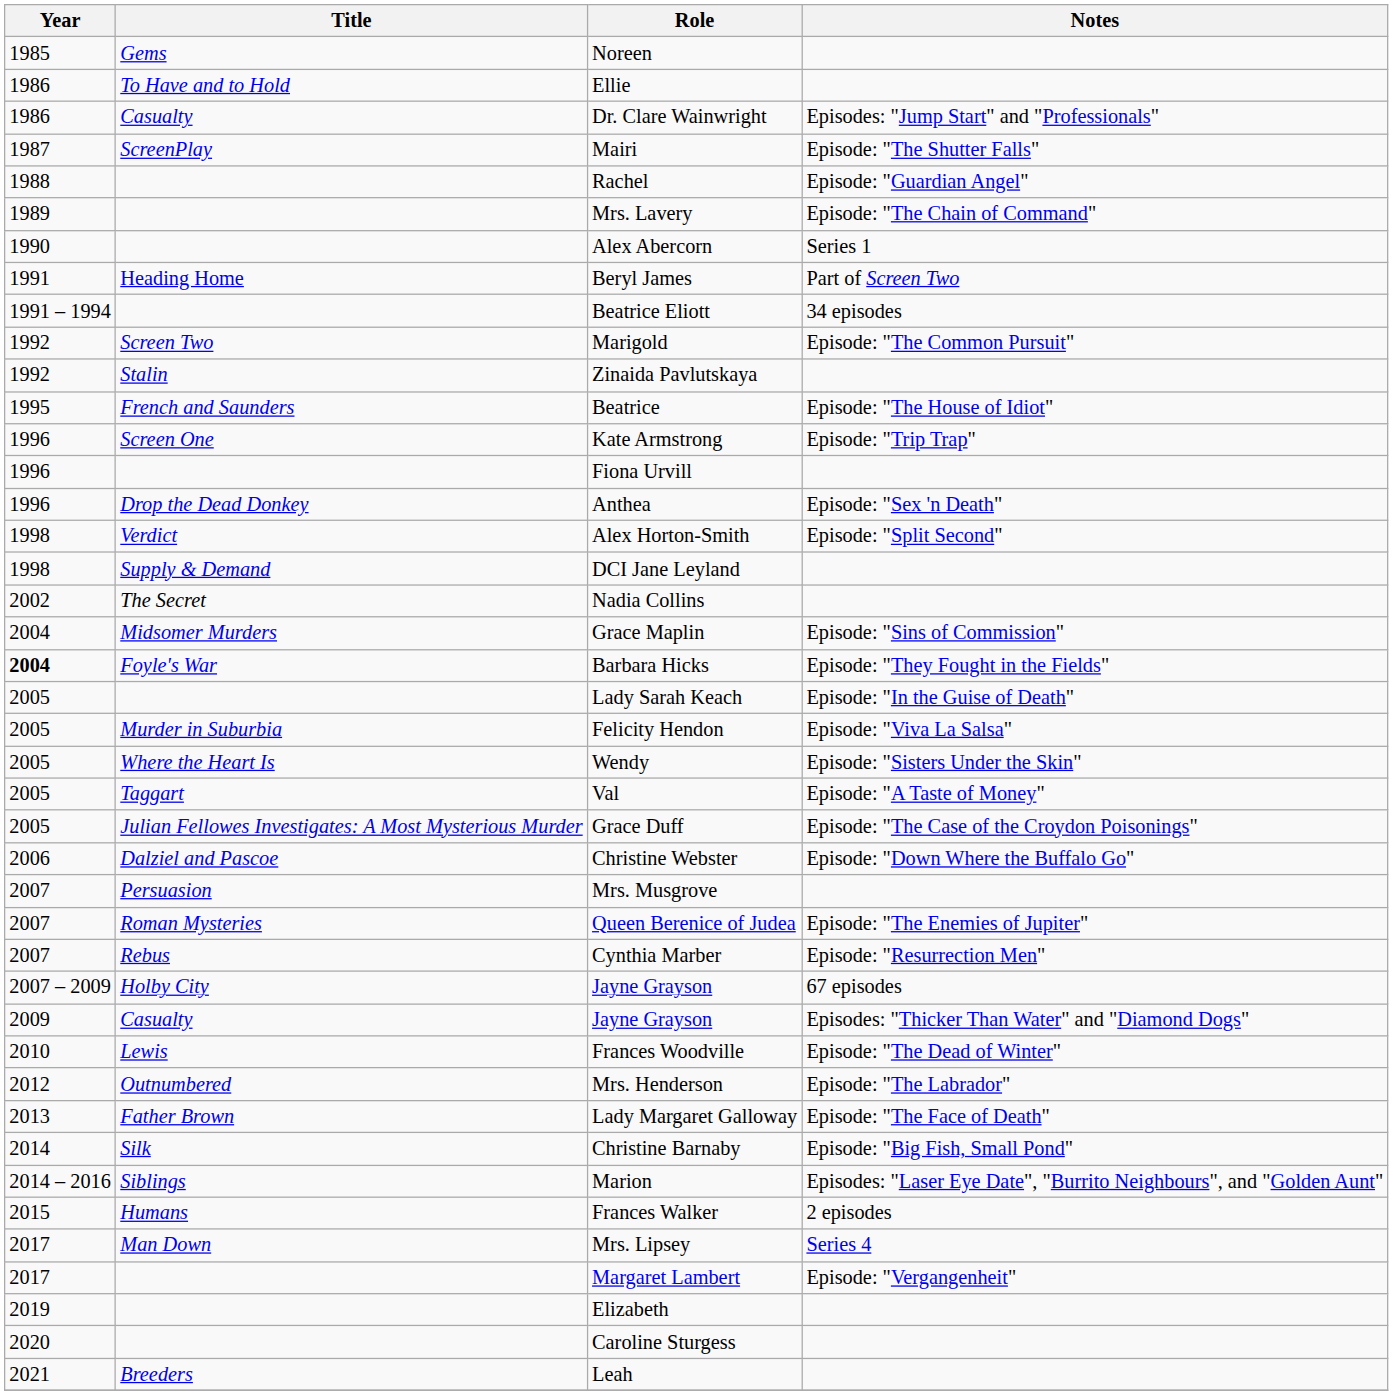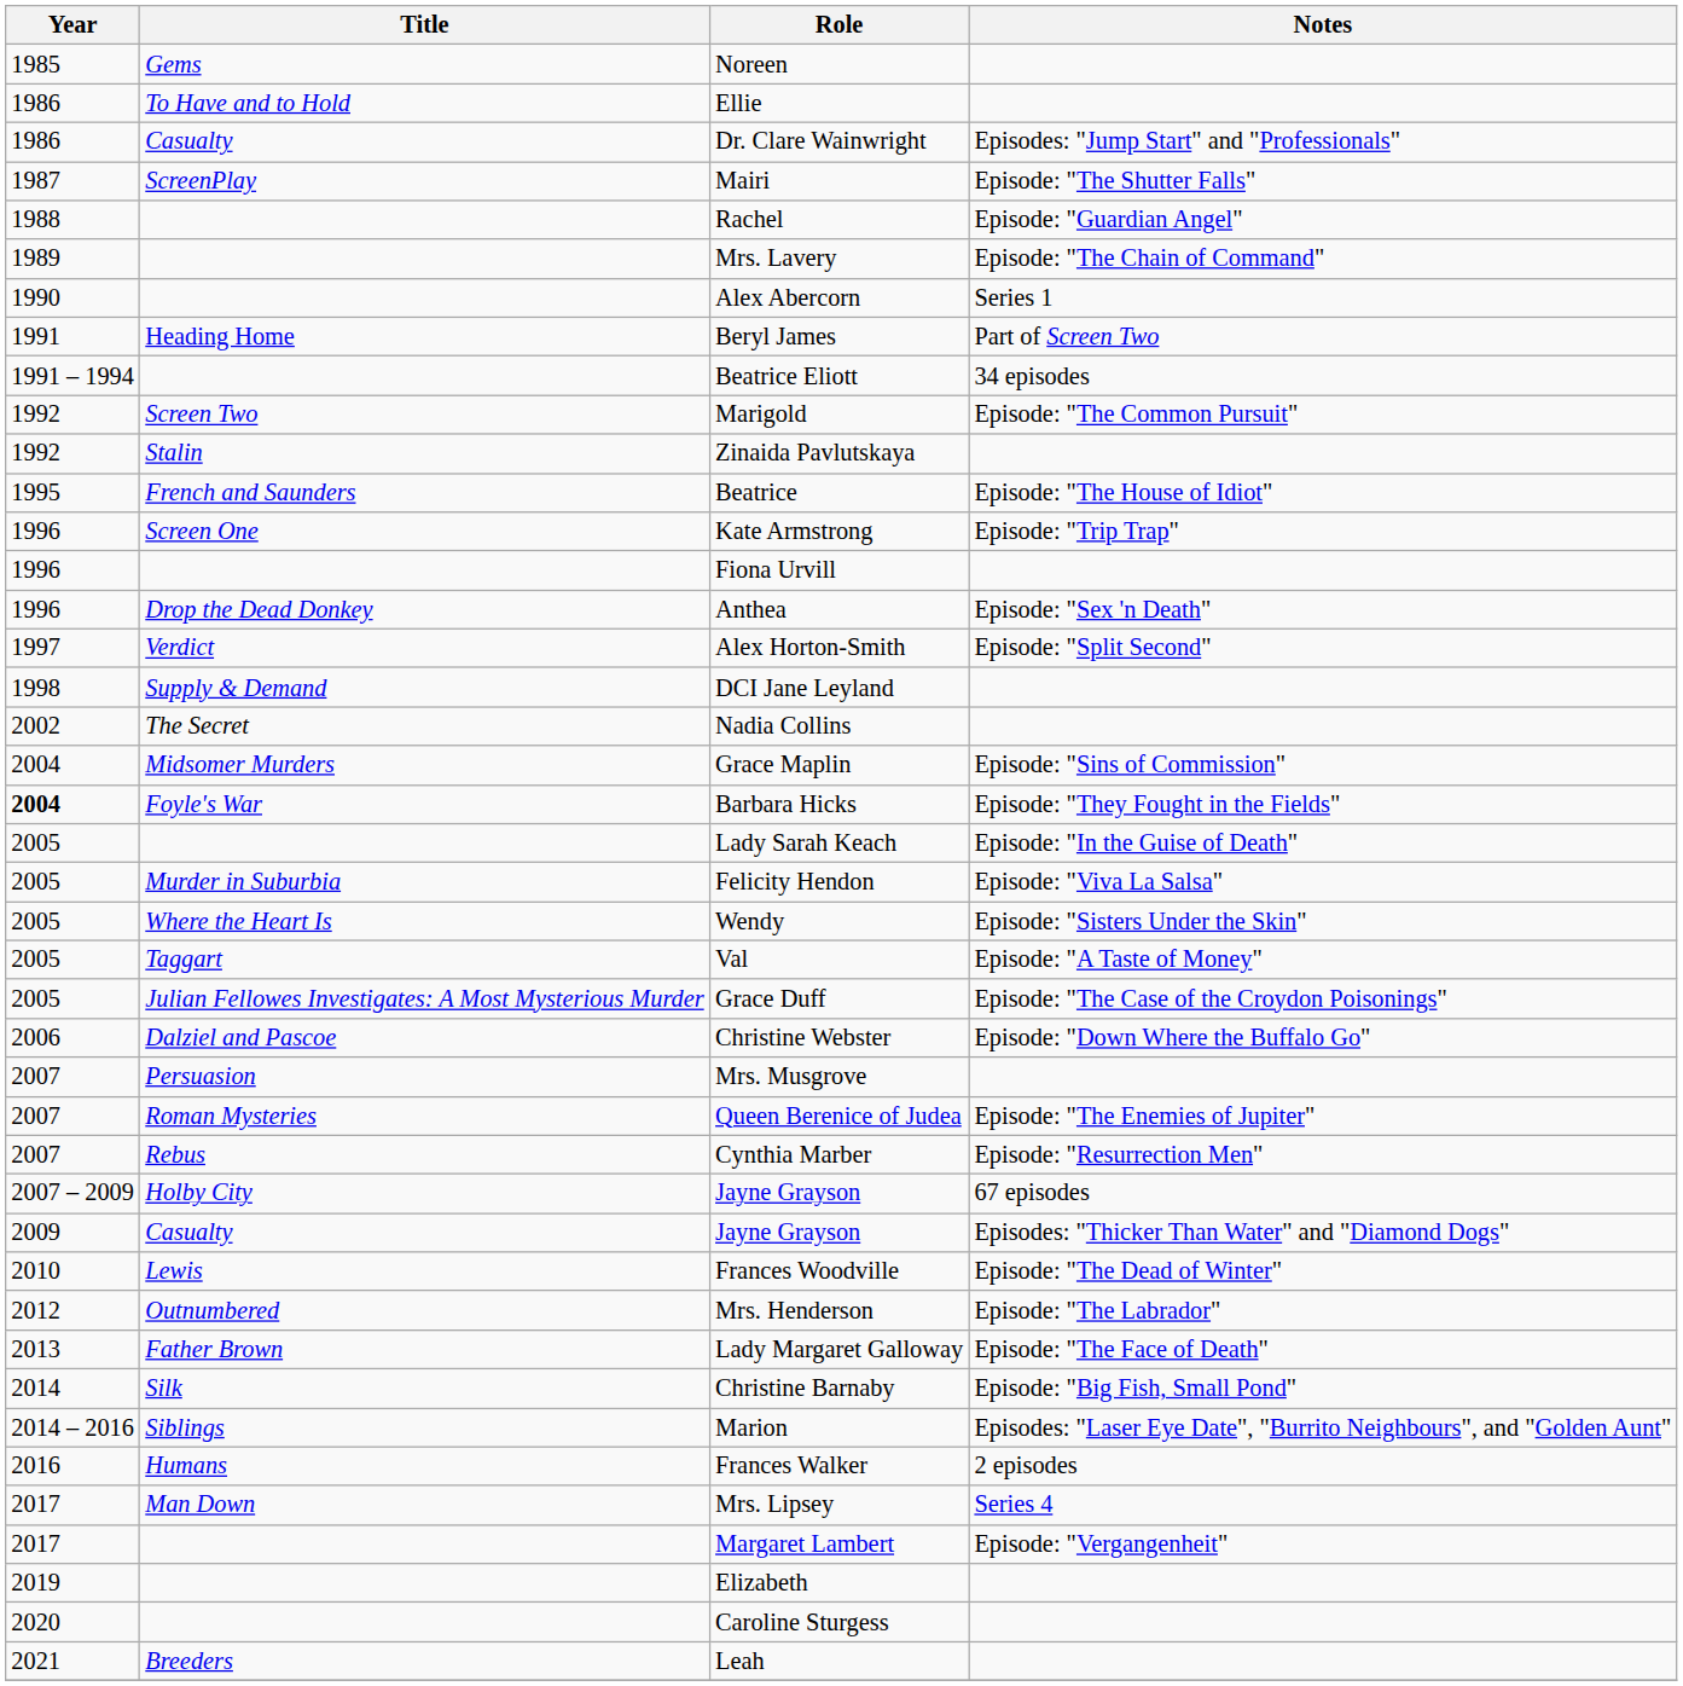 <table class="wikitable sortable">
 <tr>
 <th>Year</th>
 <th>Title</th>
 <th>Role</th>
 <th class="unsortable">Notes</th>
 </tr>
 <tr>
 <td>1985</td>
 <td><em><a href='#'>Gems</a></em></td>
 <td>Noreen</td>
 <td></td>
 </tr>
 <tr>
 <td>1986</td>
 <td><em><a href='#'>To Have and to Hold</a></em></td>
 <td>Ellie</td>
 <td></td>
 </tr>
 <tr>
 <td>1986</td>
 <td><em><a href='#'>Casualty</a></em></td>
 <td>Dr. Clare Wainwright</td>
 <td>Episodes: "<a href='#'>Jump Start</a>" and "<a href='#'>Professionals</a>"</td>
 </tr>
 <tr>
 <td>1987</td>
 <td><em><a href='#'>ScreenPlay</a></em></td>
 <td>Mairi</td>
 <td>Episode: "<a href='#'>The Shutter Falls</a>"</td>
 </tr>
 <tr>
 <td>1988</td>
 <td><em></em></td>
 <td>Rachel</td>
 <td>Episode: "<a href='#'>Guardian Angel</a>"</td>
 </tr>
 <tr>
 <td>1989</td>
 <td><em></em></td>
 <td>Mrs. Lavery</td>
 <td>Episode: "<a href='#'>The Chain of Command</a>"</td>
 </tr>
 <tr>
 <td>1990</td>
 <td><em></em></td>
 <td>Alex Abercorn</td>
 <td>Series 1</td>
 </tr>
 <tr>
 <td>1991</td>
 <td><a href='#'>Heading Home</a></td>
 <td>Beryl James</td>
 <td>Part of <em><a href='#'>Screen Two</a></em></td>
 </tr>
 <tr>
 <td>1991 – 1994</td>
 <td><em></em></td>
 <td>Beatrice Eliott</td>
 <td>34 episodes</td>
 </tr>
 <tr>
 <td>1992</td>
 <td><em><a href='#'>Screen Two</a></em></td>
 <td>Marigold</td>
 <td>Episode: "<a href='#'>The Common Pursuit</a>"</td>
 </tr>
 <tr>
 <td>1992</td>
 <td><em><a href='#'>Stalin</a></em></td>
 <td>Zinaida Pavlutskaya</td>
 <td></td>
 </tr>
 <tr>
 <td>1995</td>
 <td><em><a href='#'>French and Saunders</a></em></td>
 <td>Beatrice</td>
 <td>Episode: "<a href='#'>The House of Idiot</a>"</td>
 </tr>
 <tr>
 <td>1996</td>
 <td><em><a href='#'>Screen One</a></em></td>
 <td>Kate Armstrong</td>
 <td>Episode: "<a href='#'>Trip Trap</a>"</td>
 </tr>
 <tr>
 <td>1996</td>
 <td><em></em></td>
 <td>Fiona Urvill</td>
 <td></td>
 </tr>
 <tr>
 <td>1996</td>
 <td><em><a href='#'>Drop the Dead Donkey</a></em></td>
 <td>Anthea</td>
 <td>Episode: "<a href='#'>Sex 'n Death</a>"</td>
 </tr>
 <tr>
-<td>1998</td>
+<td>1997</td>
 <td><em><a href='#'>Verdict</a></em></td>
 <td>Alex Horton-Smith</td>
 <td>Episode: "<a href='#'>Split Second</a>"</td>
 </tr>
 <tr>
 <td>1998</td>
 <td><em><a href='#'>Supply & Demand</a></em></td>
 <td>DCI Jane Leyland</td>
 <td></td>
 </tr>
 <tr>
 <td>2002</td>
 <td><em>The Secret</em></td>
 <td>Nadia Collins</td>
 <td></td>
 </tr>
 <tr>
 <td>2004</td>
 <td><em><a href='#'>Midsomer Murders</a></em></td>
 <td>Grace Maplin</td>
 <td>Episode: "<a href='#'>Sins of Commission</a>"</td>
 </tr>
 <tr>
 <td><strong>2004</strong></td>
 <td><em><a href='#'>Foyle's War</a></em></td>
 <td>Barbara Hicks</td>
 <td>Episode: "<a href='#'>They Fought in the Fields</a>"</td>
 </tr>
 <tr>
 <td>2005</td>
 <td><em></em></td>
 <td>Lady Sarah Keach</td>
 <td>Episode: "<a href='#'>In the Guise of Death</a>"</td>
 </tr>
 <tr>
 <td>2005</td>
 <td><em><a href='#'>Murder in Suburbia</a></em></td>
 <td>Felicity Hendon</td>
 <td>Episode: "<a href='#'>Viva La Salsa</a>"</td>
 </tr>
 <tr>
 <td>2005</td>
 <td><em><a href='#'>Where the Heart Is</a></em></td>
 <td>Wendy</td>
 <td>Episode: "<a href='#'>Sisters Under the Skin</a>"</td>
 </tr>
 <tr>
 <td>2005</td>
 <td><em><a href='#'>Taggart</a></em></td>
 <td>Val</td>
 <td>Episode: "<a href='#'>A Taste of Money</a>"</td>
 </tr>
 <tr>
 <td>2005</td>
 <td><em><a href='#'>Julian Fellowes Investigates: A Most Mysterious Murder</a></em></td>
 <td>Grace Duff</td>
 <td>Episode: "<a href='#'>The Case of the Croydon Poisonings</a>"</td>
 </tr>
 <tr>
 <td>2006</td>
 <td><em><a href='#'>Dalziel and Pascoe</a></em></td>
 <td>Christine Webster</td>
 <td>Episode: "<a href='#'>Down Where the Buffalo Go</a>"</td>
 </tr>
 <tr>
 <td>2007</td>
 <td><em><a href='#'>Persuasion</a></em></td>
 <td>Mrs. Musgrove</td>
 <td></td>
 </tr>
 <tr>
 <td>2007</td>
 <td><em><a href='#'>Roman Mysteries</a></em></td>
 <td><a href='#'>Queen Berenice of Judea</a></td>
 <td>Episode: "<a href='#'>The Enemies of Jupiter</a>"</td>
 </tr>
 <tr>
 <td>2007</td>
 <td><em><a href='#'>Rebus</a></em></td>
 <td>Cynthia Marber</td>
 <td>Episode: "<a href='#'>Resurrection Men</a>"</td>
 </tr>
 <tr>
 <td>2007 – 2009</td>
 <td><em><a href='#'>Holby City</a></em></td>
 <td><a href='#'>Jayne Grayson</a></td>
 <td>67 episodes</td>
 </tr>
 <tr>
 <td>2009</td>
 <td><em><a href='#'>Casualty</a></em></td>
 <td><a href='#'>Jayne Grayson</a></td>
 <td>Episodes: "<a href='#'>Thicker Than Water</a>" and "<a href='#'>Diamond Dogs</a>"</td>
 </tr>
 <tr>
 <td>2010</td>
 <td><em><a href='#'>Lewis</a></em></td>
 <td>Frances Woodville</td>
 <td>Episode: "<a href='#'>The Dead of Winter</a>"</td>
 </tr>
 <tr>
 <td>2012</td>
 <td><em><a href='#'>Outnumbered</a></em></td>
 <td>Mrs. Henderson</td>
 <td>Episode: "<a href='#'>The Labrador</a>"</td>
 </tr>
 <tr>
 <td>2013</td>
 <td><em><a href='#'>Father Brown</a></em></td>
 <td>Lady Margaret Galloway</td>
 <td>Episode: "<a href='#'>The Face of Death</a>"</td>
 </tr>
 <tr>
 <td>2014</td>
 <td><em><a href='#'>Silk</a></em></td>
 <td>Christine Barnaby</td>
 <td>Episode: "<a href='#'>Big Fish, Small Pond</a>"</td>
 </tr>
 <tr>
 <td>2014 – 2016</td>
 <td><em><a href='#'>Siblings</a></em></td>
 <td>Marion</td>
 <td>Episodes: "<a href='#'>Laser Eye Date</a>", "<a href='#'>Burrito Neighbours</a>", and "<a href='#'>Golden Aunt</a>"</td>
 </tr>
 <tr>
-<td>2015</td>
+<td>2016</td>
 <td><em><a href='#'>Humans</a></em></td>
 <td>Frances Walker</td>
 <td>2 episodes</td>
 </tr>
 <tr>
 <td>2017</td>
 <td><em><a href='#'>Man Down</a></em></td>
 <td>Mrs. Lipsey</td>
 <td><a href='#'>Series 4</a></td>
 </tr>
 <tr>
 <td>2017</td>
 <td><em></em></td>
 <td><a href='#'>Margaret Lambert</a></td>
 <td>Episode: "<a href='#'>Vergangenheit</a>"</td>
 </tr>
 <tr>
 <td>2019</td>
 <td><em></em></td>
 <td>Elizabeth</td>
 <td></td>
 </tr>
 <tr>
 <td>2020</td>
 <td><em></em></td>
 <td>Caroline Sturgess</td>
 <td></td>
 </tr>
 <tr>
 <td>2021</td>
 <td><em><a href='#'>Breeders</a></em></td>
 <td>Leah</td>
 <td></td>
 </tr>
 <tr>
 </tr>
 </table>
